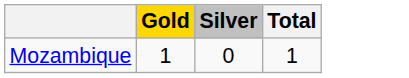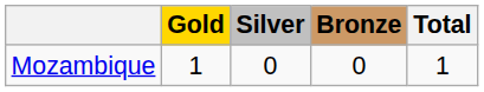 <table class="wikitable">
 <tr>
 <th></th>
 <th style="background-color:gold">Gold</th>
 <th style="background-color:silver">Silver</th>
+<th style="background-color:#CC9966">Bronze</th>
 <th>Total</th>
 </tr>
 <tr align="center">
 <td> <a href='#'>Mozambique</a></td>
 <td>1</td>
 <td>0</td>
+<td>0</td>
 <td>1</td>
 </tr>
 </table>
